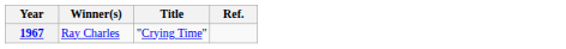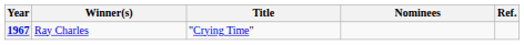 <table class="wikitable sortable">
 <tr>
 <th scope="col">Year</th>
 <th scope="col" width=30%>Winner(s)</th>
 <th scope="col" width=30%>Title</th>
+<th scope="col" class="unsortable" width=30%>Nominees</th>
 <th scope="col" class="unsortable">Ref.</th>
 </tr>
 <tr>
 <th scope="row" align="center"><a href='#'>1967</a></th>
 <td><a href='#'>Ray Charles</a></td>
 <td>"<a href='#'>Crying Time</a>"</td>
+<td></td>
 <td align="center"></td>
 </tr>
 </table>
